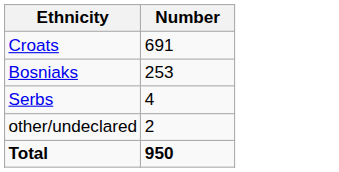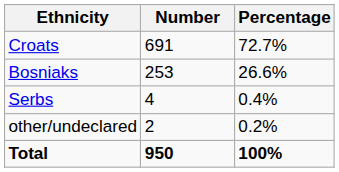 <table class="wikitable">
 <tr>
 <th width="100px">Ethnicity</th>
 <th width="80px">Number</th>
+<th width="80px">Percentage</th>
 </tr>
 <tr>
 <td><a href='#'>Croats</a></td>
 <td>691</td>
+<td>72.7%</td>
 </tr>
 <tr>
 <td><a href='#'>Bosniaks</a></td>
 <td>253</td>
+<td>26.6%</td>
 </tr>
 <tr>
 <td><a href='#'>Serbs</a></td>
 <td>4</td>
+<td>0.4%</td>
 </tr>
 <tr>
 <td>other/undeclared</td>
 <td>2</td>
+<td>0.2%</td>
 </tr>
 <tr>
 <td><strong>Total</strong></td>
 <td><strong>950</strong></td>
+<td><strong>100%</strong></td>
 </tr>
 </table>
